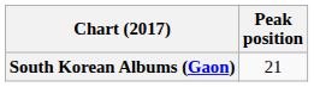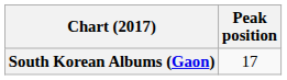 <table class="wikitable sortable plainrowheaders" style="text-align:center">
 <tr>
 <th scope="col">Chart (2017)</th>
 <th scope="col">Peak<br> position</th>
 </tr>
 <tr>
 <th scope="row">South Korean Albums (<a href='#'>Gaon</a>)</th>
-<td>21</td>
+<td>17</td>
 </tr>
 </table>
